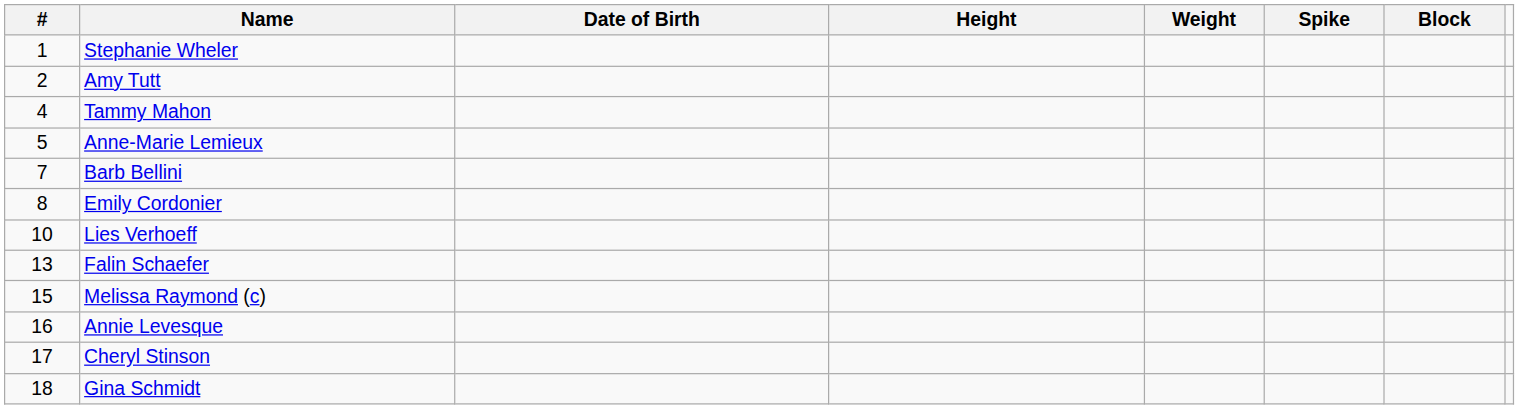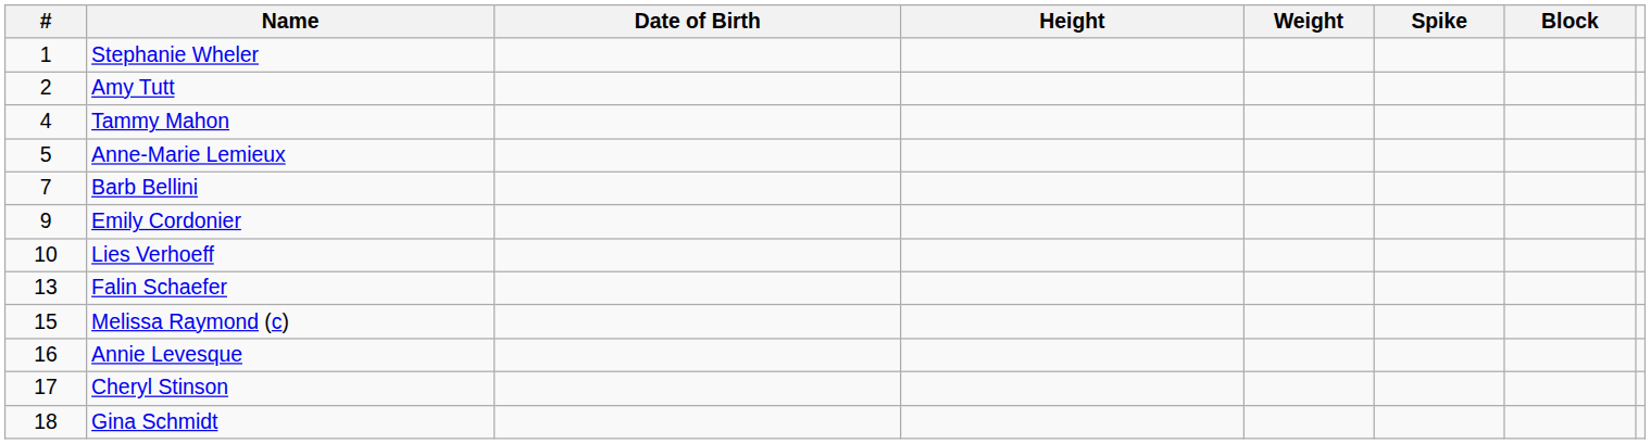 <table class="wikitable" style="text-align:center">
 <tr>
 <th width=5%>#</th>
 <th width=25% align=left>Name</th>
 <th width=25%>Date of Birth</th>
 <th width=21%>Height</th>
 <th width=8%>Weight</th>
 <th width=8%>Spike</th>
 <th width=8%>Block</th>
 </tr>
 <tr>
 <td>1</td>
 <td align=left><a href='#'>Stephanie Wheler</a></td>
 <td></td>
 <td></td>
 <td></td>
 <td></td>
 <td></td>
 <td></td>
 </tr>
 <tr>
 <td>2</td>
 <td align=left><a href='#'>Amy Tutt</a></td>
 <td></td>
 <td></td>
 <td></td>
 <td></td>
 <td></td>
 <td></td>
 </tr>
 <tr>
 <td>4</td>
 <td align=left><a href='#'>Tammy Mahon</a></td>
 <td></td>
 <td></td>
 <td></td>
 <td></td>
 <td></td>
 <td></td>
 </tr>
 <tr>
 <td>5</td>
 <td align=left><a href='#'>Anne-Marie Lemieux</a></td>
 <td></td>
 <td></td>
 <td></td>
 <td></td>
 <td></td>
 <td></td>
 </tr>
 <tr>
 <td>7</td>
 <td align=left><a href='#'>Barb Bellini</a></td>
 <td></td>
 <td></td>
 <td></td>
 <td></td>
 <td></td>
 <td></td>
 </tr>
 <tr>
-<td>8</td>
+<td>9</td>
 <td align=left><a href='#'>Emily Cordonier</a></td>
 <td></td>
 <td></td>
 <td></td>
 <td></td>
 <td></td>
 <td></td>
 </tr>
 <tr>
 <td>10</td>
 <td align=left><a href='#'>Lies Verhoeff</a></td>
 <td></td>
 <td></td>
 <td></td>
 <td></td>
 <td></td>
 <td></td>
 </tr>
 <tr>
 <td>13</td>
 <td align=left><a href='#'>Falin Schaefer</a></td>
 <td></td>
 <td></td>
 <td></td>
 <td></td>
 <td></td>
 <td></td>
 </tr>
 <tr>
 <td>15</td>
 <td align=left><a href='#'>Melissa Raymond</a> (<a href='#'>c</a>)</td>
 <td></td>
 <td></td>
 <td></td>
 <td></td>
 <td></td>
 <td></td>
 </tr>
 <tr>
 <td>16</td>
 <td align=left><a href='#'>Annie Levesque</a></td>
 <td></td>
 <td></td>
 <td></td>
 <td></td>
 <td></td>
 <td></td>
 </tr>
 <tr>
 <td>17</td>
 <td align=left><a href='#'>Cheryl Stinson</a></td>
 <td></td>
 <td></td>
 <td></td>
 <td></td>
 <td></td>
 <td></td>
 </tr>
 <tr>
 <td>18</td>
 <td align=left><a href='#'>Gina Schmidt</a></td>
 <td></td>
 <td></td>
 <td></td>
 <td></td>
 <td></td>
 <td></td>
 </tr>
 </table>
